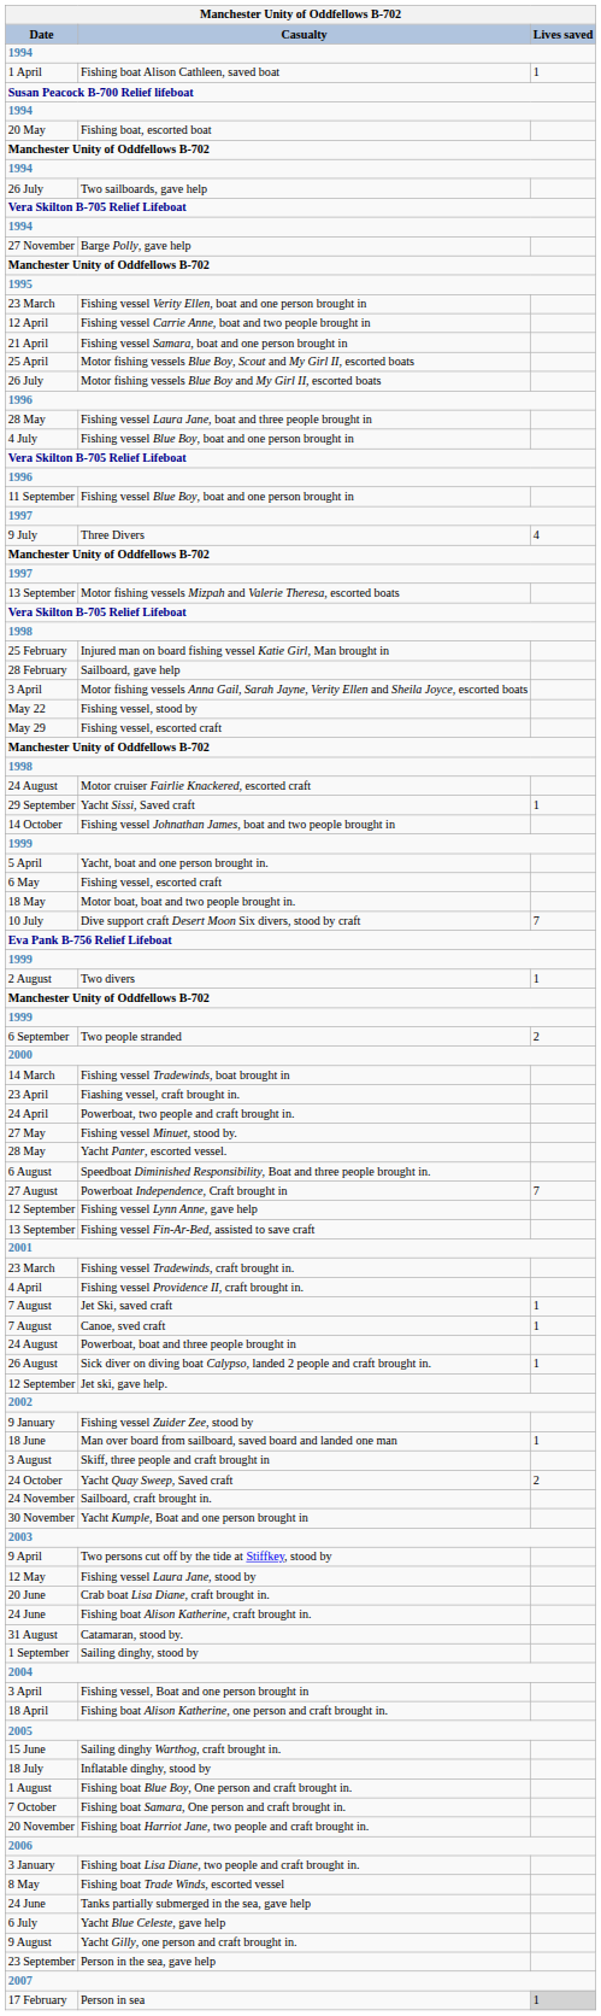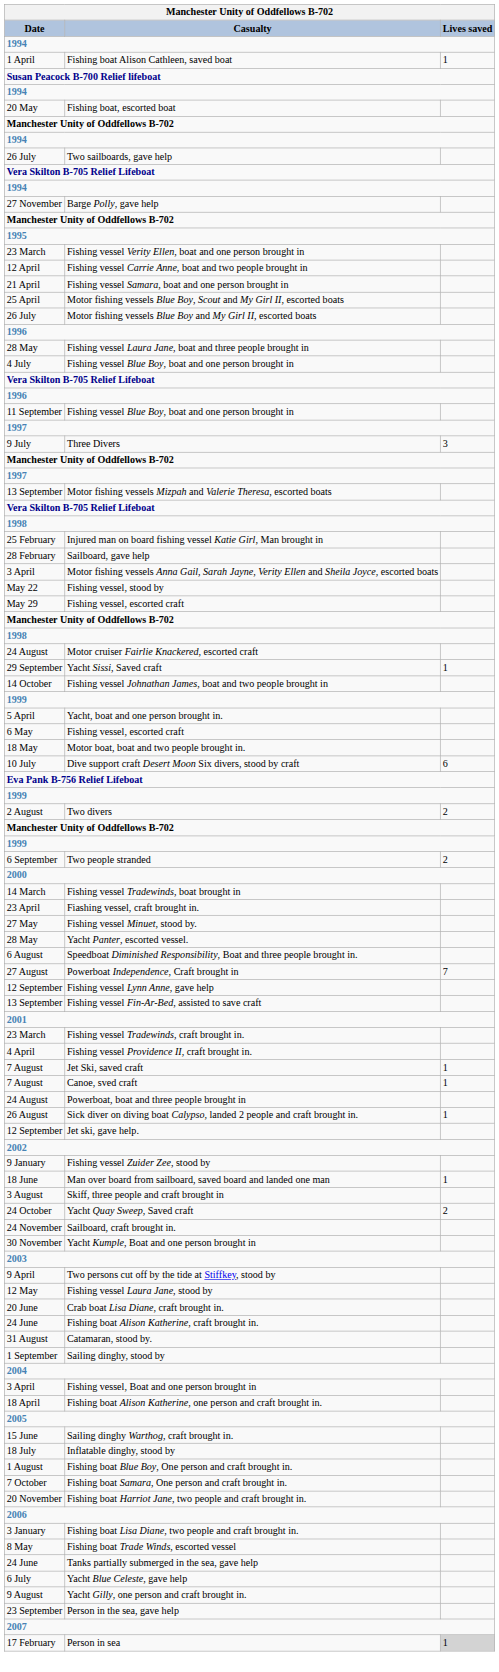 <table class="wikitable">
 <tr>
 <th colspan="3">Manchester Unity of Oddfellows B-702<br></th>
 </tr>
 <tr>
 <th style="text-align: center; background: LightSteelBlue">Date</th>
 <th style="text-align: center; background: LightSteelBlue">Casualty</th>
 <th style="text-align: center; background: LightSteelBlue">Lives saved</th>
 </tr>
 <tr>
 <td colspan="3" style="color:steelblue"><strong>1994</strong></td>
 </tr>
 <tr>
 <td>1 April</td>
 <td>Fishing boat Alison Cathleen, saved boat</td>
 <td>1</td>
 </tr>
 <tr>
 <td colspan="3" style="color:darkblue"><strong>Susan Peacock B-700 Relief lifeboat</strong></td>
 </tr>
 <tr>
 <td colspan="3" style="color:steelblue"><strong>1994</strong></td>
 </tr>
 <tr>
 <td>20 May</td>
 <td>Fishing boat, escorted boat</td>
 <td></td>
 </tr>
 <tr>
 <td colspan="3" style="color:black"><strong>Manchester Unity of Oddfellows B-702</strong></td>
 </tr>
 <tr>
 <td colspan="3" style="color:steelblue"><strong>1994</strong></td>
 </tr>
 <tr>
 <td>26 July</td>
 <td>Two sailboards, gave help</td>
 <td></td>
 </tr>
 <tr>
 <td colspan="3" style="color:darkblue"><strong>Vera Skilton B-705 Relief Lifeboat</strong></td>
 </tr>
 <tr>
 <td colspan="3" style="color:steelblue"><strong>1994</strong></td>
 </tr>
 <tr>
 <td>27 November</td>
 <td>Barge <em>Polly</em>, gave help</td>
 <td></td>
 </tr>
 <tr>
 <td colspan="3" style="color:black"><strong>Manchester Unity of Oddfellows B-702</strong></td>
 </tr>
 <tr>
 <td colspan="3" style="color:steelblue"><strong>1995</strong></td>
 </tr>
 <tr>
 <td>23 March</td>
 <td>Fishing vessel <em>Verity Ellen</em>, boat and one person brought in</td>
 <td></td>
 </tr>
 <tr>
 <td>12 April</td>
 <td>Fishing vessel <em>Carrie Anne</em>, boat and two people brought in</td>
 <td></td>
 </tr>
 <tr>
 <td>21 April</td>
 <td>Fishing vessel <em>Samara</em>, boat and one person brought in</td>
 <td></td>
 </tr>
 <tr>
 <td>25 April</td>
 <td>Motor fishing vessels <em>Blue Boy</em>, <em>Scout</em> and <em>My Girl II</em>, escorted boats</td>
 <td></td>
 </tr>
 <tr>
 <td>26 July</td>
 <td>Motor fishing vessels <em>Blue Boy</em> and <em>My Girl II</em>, escorted boats</td>
 <td></td>
 </tr>
 <tr>
 <td colspan="3" style="color:steelblue"><strong>1996</strong></td>
 </tr>
 <tr>
 <td>28 May</td>
 <td>Fishing vessel <em>Laura Jane</em>, boat and three people brought in</td>
 <td></td>
 </tr>
 <tr>
 <td>4 July</td>
 <td>Fishing vessel <em>Blue Boy</em>, boat and one person brought in</td>
 <td></td>
 </tr>
 <tr>
 <td colspan="3" style="color:darkblue"><strong>Vera Skilton B-705 Relief Lifeboat</strong></td>
 </tr>
 <tr>
 <td colspan="3" style="color:steelblue"><strong>1996</strong></td>
 </tr>
 <tr>
 <td>11 September</td>
 <td>Fishing vessel <em>Blue Boy</em>, boat and one person brought in</td>
 <td></td>
 </tr>
 <tr>
 <td colspan="3" style="color:steelblue"><strong>1997</strong></td>
 </tr>
 <tr>
 <td>9 July</td>
 <td>Three Divers</td>
-<td>4</td>
+<td>3</td>
 </tr>
 <tr>
 <td colspan="3" style="color:black"><strong>Manchester Unity of Oddfellows B-702</strong></td>
 </tr>
 <tr>
 <td colspan="3" style="color:steelblue"><strong>1997</strong></td>
 </tr>
 <tr>
 <td>13 September</td>
 <td>Motor fishing vessels <em>Mizpah</em> and <em>Valerie Theresa</em>, escorted boats</td>
 <td></td>
 </tr>
 <tr>
 <td colspan="3" style="color:darkblue"><strong>Vera Skilton B-705 Relief Lifeboat</strong></td>
 </tr>
 <tr>
 <td colspan="3" style="color:steelblue"><strong>1998</strong></td>
 </tr>
 <tr>
 <td>25 February</td>
 <td>Injured man on board fishing vessel <em>Katie Girl</em>, Man brought in</td>
 <td></td>
 </tr>
 <tr>
 <td>28 February</td>
 <td>Sailboard, gave help</td>
 <td></td>
 </tr>
 <tr>
 <td>3 April</td>
 <td>Motor fishing vessels <em>Anna Gail</em>, <em>Sarah Jayne</em>, <em>Verity Ellen</em> and <em>Sheila Joyce</em>, escorted boats</td>
 <td></td>
 </tr>
 <tr>
 <td>May 22</td>
 <td>Fishing vessel, stood by</td>
 <td></td>
 </tr>
 <tr>
 <td>May 29</td>
 <td>Fishing vessel, escorted craft</td>
 <td></td>
 </tr>
 <tr>
 <td colspan="3" style="color:black"><strong>Manchester Unity of Oddfellows B-702</strong></td>
 </tr>
 <tr>
 <td colspan="3" style="color:steelblue"><strong>1998</strong></td>
 </tr>
 <tr>
 <td>24 August</td>
 <td>Motor cruiser <em>Fairlie Knackered</em>, escorted craft</td>
 <td></td>
 </tr>
 <tr>
 <td>29 September</td>
 <td>Yacht <em>Sissi</em>, Saved craft</td>
 <td>1</td>
 </tr>
 <tr>
 <td>14 October</td>
 <td>Fishing vessel <em>Johnathan James</em>, boat and two people brought in</td>
 <td></td>
 </tr>
 <tr>
 <td colspan="3" style="color:steelblue"><strong>1999</strong></td>
 </tr>
 <tr>
 <td>5 April</td>
 <td>Yacht, boat and one person brought in.</td>
 <td></td>
 </tr>
 <tr>
 <td>6 May</td>
 <td>Fishing vessel, escorted craft</td>
 <td></td>
 </tr>
 <tr>
 <td>18 May</td>
 <td>Motor boat, boat and two people brought in.</td>
 <td></td>
 </tr>
 <tr>
 <td>10 July</td>
 <td>Dive support craft <em>Desert Moon</em> Six divers, stood by craft</td>
-<td>7</td>
+<td>6</td>
 </tr>
 <tr>
 <td colspan="3" style="color:darkblue"><strong>Eva Pank B-756 Relief Lifeboat</strong></td>
 </tr>
 <tr>
 <td colspan="3" style="color:steelblue"><strong>1999</strong></td>
 </tr>
 <tr>
 <td>2 August</td>
 <td>Two divers</td>
-<td>1</td>
+<td>2</td>
 </tr>
 <tr>
 <td colspan="3" style="color:black"><strong>Manchester Unity of Oddfellows B-702</strong></td>
 </tr>
 <tr>
 <td colspan="3" style="color:steelblue"><strong>1999</strong></td>
 </tr>
 <tr>
 <td>6 September</td>
 <td>Two people stranded</td>
 <td>2</td>
 </tr>
 <tr>
 <td colspan="3" style="color:steelblue"><strong>2000</strong></td>
 </tr>
 <tr>
 <td>14 March</td>
 <td>Fishing vessel <em>Tradewinds</em>, boat brought in</td>
 <td></td>
 </tr>
 <tr>
 <td>23 April</td>
 <td>Fiashing vessel, craft brought in.</td>
-<td></td>
-</tr>
-<tr>
-<td>24 April</td>
-<td>Powerboat, two people and craft brought in.</td>
 <td></td>
 </tr>
 <tr>
 <td>27 May</td>
 <td>Fishing vessel <em>Minuet</em>, stood by.</td>
 <td></td>
 </tr>
 <tr>
 <td>28 May</td>
 <td>Yacht <em>Panter</em>, escorted vessel.</td>
 <td></td>
 </tr>
 <tr>
 <td>6 August</td>
 <td>Speedboat <em>Diminished Responsibility</em>, Boat and three people brought in.</td>
 <td></td>
 </tr>
 <tr>
 <td>27 August</td>
 <td>Powerboat <em>Independence</em>, Craft brought in</td>
 <td>7</td>
 </tr>
 <tr>
 <td>12 September</td>
 <td>Fishing vessel <em>Lynn Anne</em>, gave help</td>
 <td></td>
 </tr>
 <tr>
 <td>13 September</td>
 <td>Fishing vessel <em>Fin-Ar-Bed</em>, assisted to save craft</td>
 <td></td>
 </tr>
 <tr>
 <td colspan="3" style="color:steelblue"><strong>2001</strong></td>
 </tr>
 <tr>
 <td>23 March</td>
 <td>Fishing vessel <em>Tradewinds</em>, craft brought in.</td>
 <td></td>
 </tr>
 <tr>
 <td>4 April</td>
 <td>Fishing vessel <em>Providence II</em>, craft brought in.</td>
 <td></td>
 </tr>
 <tr>
 <td>7 August</td>
 <td>Jet Ski, saved craft</td>
 <td>1</td>
 </tr>
 <tr>
 <td>7 August</td>
 <td>Canoe, sved craft</td>
 <td>1</td>
 </tr>
 <tr>
 <td>24 August</td>
 <td>Powerboat, boat and three people brought in</td>
 <td></td>
 </tr>
 <tr>
 <td>26 August</td>
 <td>Sick diver on diving boat <em>Calypso</em>, landed 2 people and craft brought in.</td>
 <td>1</td>
 </tr>
 <tr>
 <td>12 September</td>
 <td>Jet ski, gave help.</td>
 <td></td>
 </tr>
 <tr>
 <td colspan="3" style="color:steelblue"><strong>2002</strong></td>
 </tr>
 <tr>
 <td>9 January</td>
 <td>Fishing vessel <em>Zuider Zee</em>, stood by</td>
 <td></td>
 </tr>
 <tr>
 <td>18 June</td>
 <td>Man over board from sailboard, saved board and landed one man</td>
 <td>1</td>
 </tr>
 <tr>
 <td>3 August</td>
 <td>Skiff, three people and craft brought in</td>
 <td></td>
 </tr>
 <tr>
 <td>24 October</td>
 <td>Yacht <em>Quay Sweep</em>, Saved craft</td>
 <td>2</td>
 </tr>
 <tr>
 <td>24 November</td>
 <td>Sailboard, craft brought in.</td>
 <td></td>
 </tr>
 <tr>
 <td>30 November</td>
 <td>Yacht <em>Kumple</em>, Boat and one person brought in</td>
 <td></td>
 </tr>
 <tr>
 <td colspan="3" style="color:steelblue"><strong>2003</strong></td>
 </tr>
 <tr>
 <td>9 April</td>
 <td>Two persons cut off by the tide at <a href='#'>Stiffkey</a>, stood by</td>
 <td></td>
 </tr>
 <tr>
 <td>12 May</td>
 <td>Fishing vessel <em>Laura Jane</em>, stood by</td>
 <td></td>
 </tr>
 <tr>
 <td>20 June</td>
 <td>Crab boat <em>Lisa Diane</em>, craft brought in.</td>
 <td></td>
 </tr>
 <tr>
 <td>24 June</td>
 <td>Fishing boat <em>Alison Katherine</em>, craft brought in.</td>
 <td></td>
 </tr>
 <tr>
 <td>31 August</td>
 <td>Catamaran, stood by.</td>
 <td></td>
 </tr>
 <tr>
 <td>1 September</td>
 <td>Sailing dinghy, stood by</td>
 <td></td>
 </tr>
 <tr>
 <td colspan="3" style="color:steelblue"><strong>2004</strong></td>
 </tr>
 <tr>
 <td>3 April</td>
 <td>Fishing vessel, Boat and one person brought in</td>
 <td></td>
 </tr>
 <tr>
 <td>18 April</td>
 <td>Fishing boat <em>Alison Katherine</em>, one person and craft brought in.</td>
 <td></td>
 </tr>
 <tr>
 <td colspan="3" style="color:steelblue"><strong>2005</strong></td>
 </tr>
 <tr>
 <td>15 June</td>
 <td>Sailing dinghy <em>Warthog</em>, craft brought in.</td>
 <td></td>
 </tr>
 <tr>
 <td>18 July</td>
 <td>Inflatable dinghy, stood by</td>
 <td></td>
 </tr>
 <tr>
 <td>1 August</td>
 <td>Fishing boat <em>Blue Boy</em>, One person and craft brought in.</td>
 <td></td>
 </tr>
 <tr>
 <td>7 October</td>
 <td>Fishing boat <em>Samara</em>, One person and craft brought in.</td>
 <td></td>
 </tr>
 <tr>
 <td>20 November</td>
 <td>Fishing boat <em>Harriot Jane</em>, two people and craft brought in.</td>
 <td></td>
 </tr>
 <tr>
 <td colspan="3" style="color:steelblue"><strong>2006</strong></td>
 </tr>
 <tr>
 <td>3 January</td>
 <td>Fishing boat <em>Lisa Diane</em>, two people and craft brought in.</td>
 <td></td>
 </tr>
 <tr>
 <td>8 May</td>
 <td>Fishing boat <em>Trade Winds</em>, escorted vessel</td>
 <td></td>
 </tr>
 <tr>
 <td>24 June</td>
 <td>Tanks partially submerged in the sea, gave help</td>
 <td></td>
 </tr>
 <tr>
 <td>6 July</td>
 <td>Yacht <em>Blue Celeste</em>, gave help</td>
 <td></td>
 </tr>
 <tr>
 <td>9 August</td>
 <td>Yacht <em>Gilly</em>, one person and craft brought in.</td>
 <td></td>
 </tr>
 <tr>
 <td>23 September</td>
 <td>Person in the sea, gave help</td>
 <td></td>
 </tr>
 <tr>
 <td colspan="3" style="color:steelblue"><strong>2007</strong></td>
 </tr>
 <tr>
 <td>17 February</td>
 <td>Person in sea</td>
 <td style="background: lightgrey;">1</td>
 </tr>
 </table>
